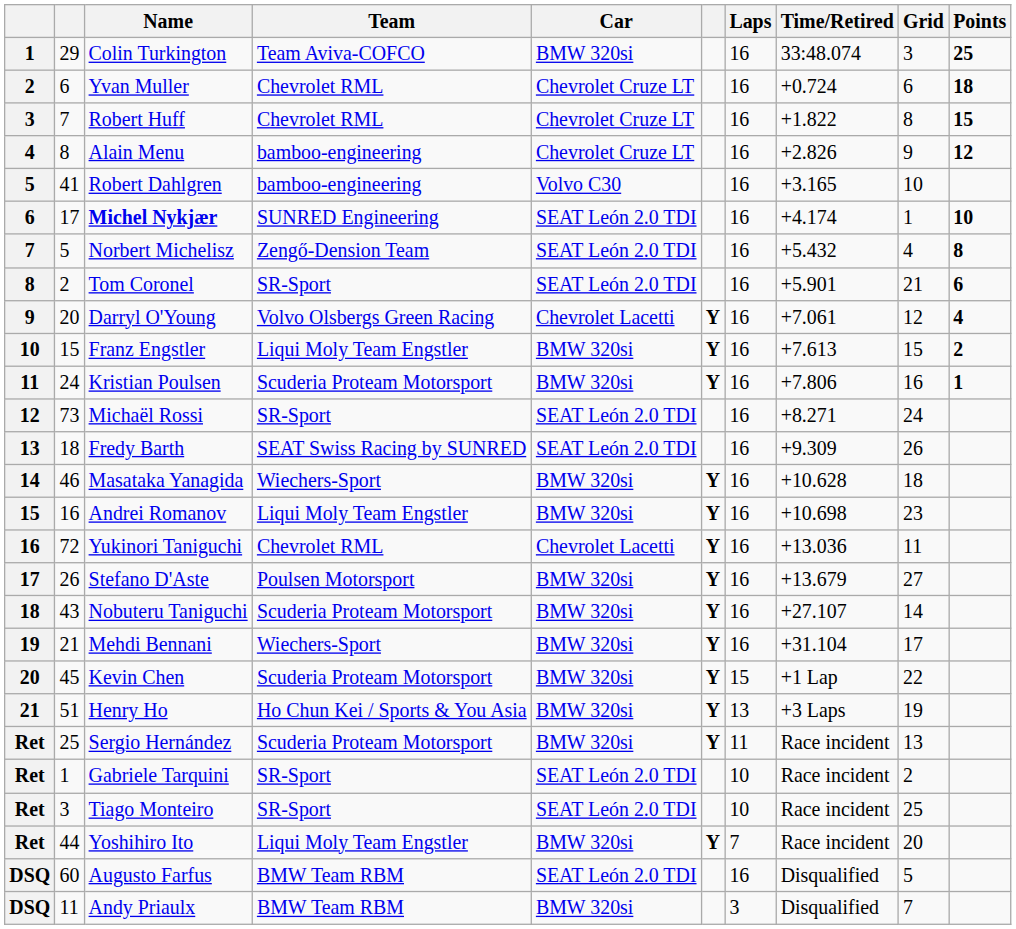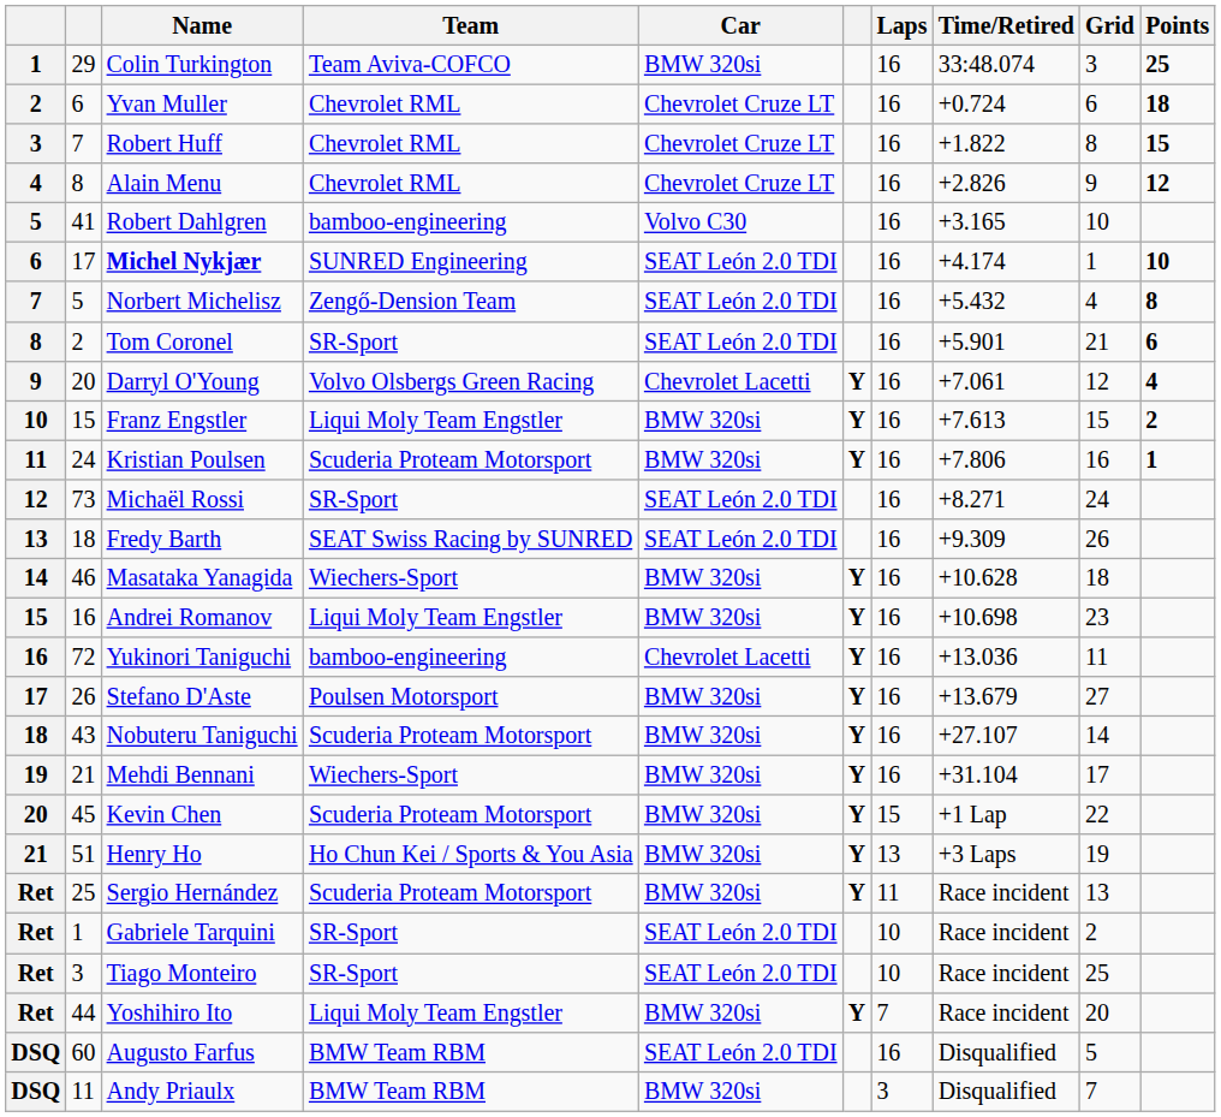 <table class="wikitable sortable" style="font-size: 95%;">
 <tr>
 <th></th>
 <th></th>
 <th>Name</th>
 <th>Team</th>
 <th>Car</th>
 <th></th>
 <th>Laps</th>
 <th>Time/Retired</th>
 <th>Grid</th>
 <th>Points</th>
 </tr>
 <tr>
 <th>1</th>
 <td>29</td>
 <td> <a href='#'>Colin Turkington</a></td>
 <td><a href='#'>Team Aviva-COFCO</a></td>
 <td><a href='#'>BMW 320si</a></td>
 <td></td>
 <td>16</td>
 <td>33:48.074</td>
 <td>3</td>
 <td><strong>25</strong></td>
 </tr>
 <tr>
 <th>2</th>
 <td>6</td>
 <td> <a href='#'>Yvan Muller</a></td>
 <td><a href='#'>Chevrolet RML</a></td>
 <td><a href='#'>Chevrolet Cruze LT</a></td>
 <td></td>
 <td>16</td>
 <td>+0.724</td>
 <td>6</td>
 <td><strong>18</strong></td>
 </tr>
 <tr>
 <th>3</th>
 <td>7</td>
 <td> <a href='#'>Robert Huff</a></td>
 <td><a href='#'>Chevrolet RML</a></td>
 <td><a href='#'>Chevrolet Cruze LT</a></td>
 <td></td>
 <td>16</td>
 <td>+1.822</td>
 <td>8</td>
 <td><strong>15</strong></td>
 </tr>
 <tr>
 <th>4</th>
 <td>8</td>
 <td> <a href='#'>Alain Menu</a></td>
-<td><a href='#'>bamboo-engineering</a></td>
+<td><a href='#'>Chevrolet RML</a></td>
 <td><a href='#'>Chevrolet Cruze LT</a></td>
 <td></td>
 <td>16</td>
 <td>+2.826</td>
 <td>9</td>
 <td><strong>12</strong></td>
 </tr>
 <tr>
 <th>5</th>
 <td>41</td>
 <td> <a href='#'>Robert Dahlgren</a></td>
 <td><a href='#'>bamboo-engineering</a></td>
 <td><a href='#'>Volvo C30</a></td>
 <td></td>
 <td>16</td>
 <td>+3.165</td>
 <td>10</td>
 <td></td>
 </tr>
 <tr>
 <th>6</th>
 <td>17</td>
 <td> <strong><a href='#'>Michel Nykjær</a></strong></td>
 <td><a href='#'>SUNRED Engineering</a></td>
 <td><a href='#'>SEAT León 2.0 TDI</a></td>
 <td></td>
 <td>16</td>
 <td>+4.174</td>
 <td>1</td>
 <td><strong>10</strong></td>
 </tr>
 <tr>
 <th>7</th>
 <td>5</td>
 <td> <a href='#'>Norbert Michelisz</a></td>
 <td><a href='#'>Zengő-Dension Team</a></td>
 <td><a href='#'>SEAT León 2.0 TDI</a></td>
 <td></td>
 <td>16</td>
 <td>+5.432</td>
 <td>4</td>
 <td><strong>8</strong></td>
 </tr>
 <tr>
 <th>8</th>
 <td>2</td>
 <td> <a href='#'>Tom Coronel</a></td>
 <td><a href='#'>SR-Sport</a></td>
 <td><a href='#'>SEAT León 2.0 TDI</a></td>
 <td></td>
 <td>16</td>
 <td>+5.901</td>
 <td>21</td>
 <td><strong>6</strong></td>
 </tr>
 <tr>
 <th>9</th>
 <td>20</td>
 <td> <a href='#'>Darryl O'Young</a></td>
 <td><a href='#'>Volvo Olsbergs Green Racing</a></td>
 <td><a href='#'>Chevrolet Lacetti</a></td>
 <td align=center><strong><span>Y</span></strong></td>
 <td>16</td>
 <td>+7.061</td>
 <td>12</td>
 <td><strong>4</strong></td>
 </tr>
 <tr>
 <th>10</th>
 <td>15</td>
 <td> <a href='#'>Franz Engstler</a></td>
 <td><a href='#'>Liqui Moly Team Engstler</a></td>
 <td><a href='#'>BMW 320si</a></td>
 <td align=center><strong><span>Y</span></strong></td>
 <td>16</td>
 <td>+7.613</td>
 <td>15</td>
 <td><strong>2</strong></td>
 </tr>
 <tr>
 <th>11</th>
 <td>24</td>
 <td> <a href='#'>Kristian Poulsen</a></td>
 <td><a href='#'>Scuderia Proteam Motorsport</a></td>
 <td><a href='#'>BMW 320si</a></td>
 <td align=center><strong><span>Y</span></strong></td>
 <td>16</td>
 <td>+7.806</td>
 <td>16</td>
 <td><strong>1</strong></td>
 </tr>
 <tr>
 <th>12</th>
 <td>73</td>
 <td> <a href='#'>Michaël Rossi</a></td>
 <td><a href='#'>SR-Sport</a></td>
 <td><a href='#'>SEAT León 2.0 TDI</a></td>
 <td></td>
 <td>16</td>
 <td>+8.271</td>
 <td>24</td>
 <td></td>
 </tr>
 <tr>
 <th>13</th>
 <td>18</td>
 <td> <a href='#'>Fredy Barth</a></td>
 <td><a href='#'>SEAT Swiss Racing by SUNRED</a></td>
 <td><a href='#'>SEAT León 2.0 TDI</a></td>
 <td></td>
 <td>16</td>
 <td>+9.309</td>
 <td>26</td>
 <td></td>
 </tr>
 <tr>
 <th>14</th>
 <td>46</td>
 <td> <a href='#'>Masataka Yanagida</a></td>
 <td><a href='#'>Wiechers-Sport</a></td>
 <td><a href='#'>BMW 320si</a></td>
 <td align=center><strong><span>Y</span></strong></td>
 <td>16</td>
 <td>+10.628</td>
 <td>18</td>
 <td></td>
 </tr>
 <tr>
 <th>15</th>
 <td>16</td>
 <td> <a href='#'>Andrei Romanov</a></td>
 <td><a href='#'>Liqui Moly Team Engstler</a></td>
 <td><a href='#'>BMW 320si</a></td>
 <td align=center><strong><span>Y</span></strong></td>
 <td>16</td>
 <td>+10.698</td>
 <td>23</td>
 <td></td>
 </tr>
 <tr>
 <th>16</th>
 <td>72</td>
 <td> <a href='#'>Yukinori Taniguchi</a></td>
-<td><a href='#'>Chevrolet RML</a></td>
+<td><a href='#'>bamboo-engineering</a></td>
 <td><a href='#'>Chevrolet Lacetti</a></td>
 <td align=center><strong><span>Y</span></strong></td>
 <td>16</td>
 <td>+13.036</td>
 <td>11</td>
 <td></td>
 </tr>
 <tr>
 <th>17</th>
 <td>26</td>
 <td> <a href='#'>Stefano D'Aste</a></td>
 <td><a href='#'>Poulsen Motorsport</a></td>
 <td><a href='#'>BMW 320si</a></td>
 <td align=center><strong><span>Y</span></strong></td>
 <td>16</td>
 <td>+13.679</td>
 <td>27</td>
 <td></td>
 </tr>
 <tr>
 <th>18</th>
 <td>43</td>
 <td> <a href='#'>Nobuteru Taniguchi</a></td>
 <td><a href='#'>Scuderia Proteam Motorsport</a></td>
 <td><a href='#'>BMW 320si</a></td>
 <td align=center><strong><span>Y</span></strong></td>
 <td>16</td>
 <td>+27.107</td>
 <td>14</td>
 <td></td>
 </tr>
 <tr>
 <th>19</th>
 <td>21</td>
 <td> <a href='#'>Mehdi Bennani</a></td>
 <td><a href='#'>Wiechers-Sport</a></td>
 <td><a href='#'>BMW 320si</a></td>
 <td align=center><strong><span>Y</span></strong></td>
 <td>16</td>
 <td>+31.104</td>
 <td>17</td>
 <td></td>
 </tr>
 <tr>
 <th>20</th>
 <td>45</td>
 <td> <a href='#'>Kevin Chen</a></td>
 <td><a href='#'>Scuderia Proteam Motorsport</a></td>
 <td><a href='#'>BMW 320si</a></td>
 <td align=center><strong><span>Y</span></strong></td>
 <td>15</td>
 <td>+1 Lap</td>
 <td>22</td>
 <td></td>
 </tr>
 <tr>
 <th>21</th>
 <td>51</td>
 <td> <a href='#'>Henry Ho</a></td>
 <td><a href='#'>Ho Chun Kei / Sports & You Asia</a></td>
 <td><a href='#'>BMW 320si</a></td>
 <td align=center><strong><span>Y</span></strong></td>
 <td>13</td>
 <td>+3 Laps</td>
 <td>19</td>
 <td></td>
 </tr>
 <tr>
 <th>Ret</th>
 <td>25</td>
 <td> <a href='#'>Sergio Hernández</a></td>
 <td><a href='#'>Scuderia Proteam Motorsport</a></td>
 <td><a href='#'>BMW 320si</a></td>
 <td align=center><strong><span>Y</span></strong></td>
 <td>11</td>
 <td>Race incident</td>
 <td>13</td>
 <td></td>
 </tr>
 <tr>
 <th>Ret</th>
 <td>1</td>
 <td> <a href='#'>Gabriele Tarquini</a></td>
 <td><a href='#'>SR-Sport</a></td>
 <td><a href='#'>SEAT León 2.0 TDI</a></td>
 <td></td>
 <td>10</td>
 <td>Race incident</td>
 <td>2</td>
 <td></td>
 </tr>
 <tr>
 <th>Ret</th>
 <td>3</td>
 <td> <a href='#'>Tiago Monteiro</a></td>
 <td><a href='#'>SR-Sport</a></td>
 <td><a href='#'>SEAT León 2.0 TDI</a></td>
 <td></td>
 <td>10</td>
 <td>Race incident</td>
 <td>25</td>
 <td></td>
 </tr>
 <tr>
 <th>Ret</th>
 <td>44</td>
 <td> <a href='#'>Yoshihiro Ito</a></td>
 <td><a href='#'>Liqui Moly Team Engstler</a></td>
 <td><a href='#'>BMW 320si</a></td>
 <td align=center><strong><span>Y</span></strong></td>
 <td>7</td>
 <td>Race incident</td>
 <td>20</td>
 <td></td>
 </tr>
 <tr>
 <th>DSQ</th>
 <td>60</td>
 <td> <a href='#'>Augusto Farfus</a></td>
 <td><a href='#'>BMW Team RBM</a></td>
 <td><a href='#'>SEAT León 2.0 TDI</a></td>
 <td></td>
 <td>16</td>
 <td>Disqualified</td>
 <td>5</td>
 <td></td>
 </tr>
 <tr>
 <th>DSQ</th>
 <td>11</td>
 <td> <a href='#'>Andy Priaulx</a></td>
 <td><a href='#'>BMW Team RBM</a></td>
 <td><a href='#'>BMW 320si</a></td>
 <td></td>
 <td>3</td>
 <td>Disqualified</td>
 <td>7</td>
 <td></td>
 </tr>
 </table>
